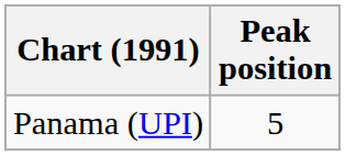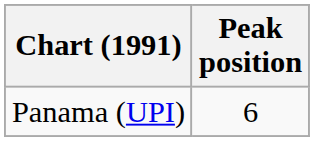 <table class="wikitable sortable">
 <tr>
 <th>Chart (1991)</th>
 <th>Peak<br>position</th>
 </tr>
 <tr>
 <td>Panama (<a href='#'>UPI</a>)</td>
-<td align="center">5</td>
+<td align="center">6</td>
 </tr>
 </table>
